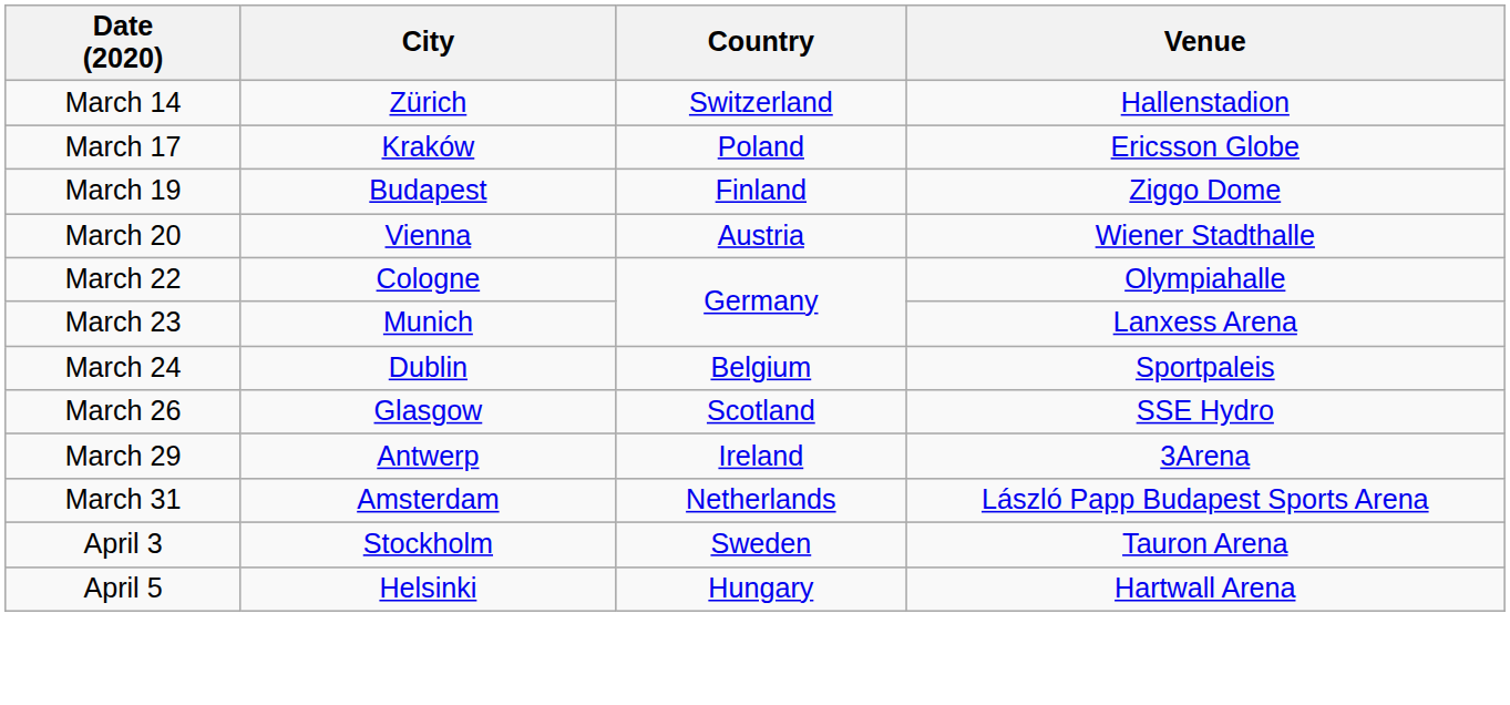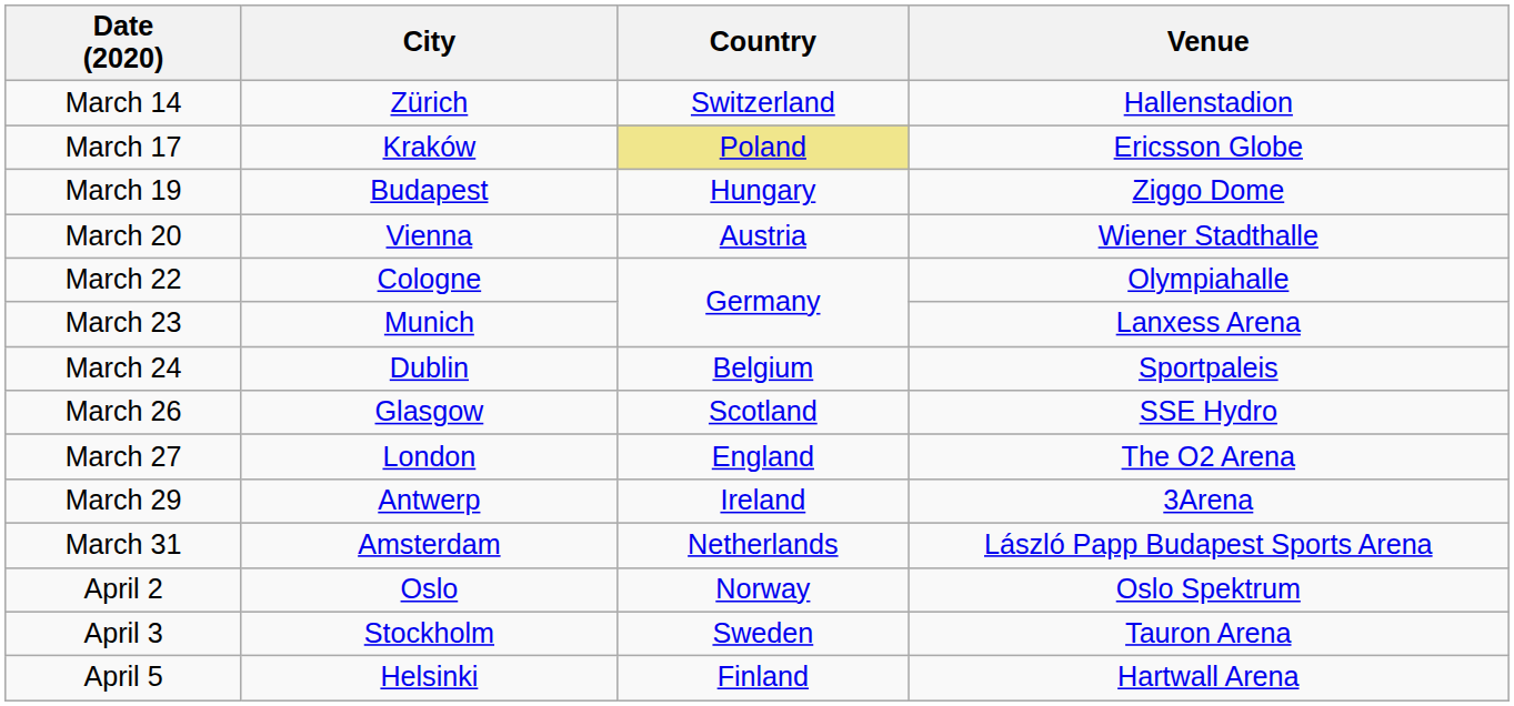 <table class="wikitable plainrowheaders" style="text-align:center;">
 <tr>
 <th scope="col" style="width:8em;">Date<br>(2020)</th>
 <th scope="col" style="width:13em;">City</th>
 <th scope="col" style="width:10em;">Country</th>
 <th scope="col" style="width:21em;">Venue</th>
 </tr>
 <tr>
 <td>March 14</td>
 <td><a href='#'>Zürich</a></td>
 <td><a href='#'>Switzerland</a></td>
 <td><a href='#'>Hallenstadion</a></td>
 </tr>
 <tr>
 <td>March 17</td>
 <td><a href='#'>Kraków</a></td>
-<td><a href='#'>Poland</a></td>
+<td style="background: khaki;"><a href='#'>Poland</a></td>
 <td><a href='#'>Ericsson Globe</a></td>
 </tr>
 <tr>
 <td>March 19</td>
 <td><a href='#'>Budapest</a></td>
-<td><a href='#'>Finland</a></td>
+<td><a href='#'>Hungary</a></td>
 <td><a href='#'>Ziggo Dome</a></td>
 </tr>
 <tr>
 <td>March 20</td>
 <td><a href='#'>Vienna</a></td>
 <td><a href='#'>Austria</a></td>
 <td><a href='#'>Wiener Stadthalle</a></td>
 </tr>
 <tr>
 <td>March 22</td>
 <td><a href='#'>Cologne</a></td>
 <td rowspan="2"><a href='#'>Germany</a></td>
 <td><a href='#'>Olympiahalle</a></td>
 </tr>
 <tr>
 <td>March 23</td>
 <td><a href='#'>Munich</a></td>
 <td><a href='#'>Lanxess Arena</a></td>
 </tr>
 <tr>
 <td>March 24</td>
 <td><a href='#'>Dublin</a></td>
 <td><a href='#'>Belgium</a></td>
 <td><a href='#'>Sportpaleis</a></td>
 </tr>
 <tr>
 <td>March 26</td>
 <td><a href='#'>Glasgow</a></td>
 <td><a href='#'>Scotland</a></td>
 <td><a href='#'>SSE Hydro</a></td>
 </tr>
 <tr>
+<td>March 27</td>
+<td><a href='#'>London</a></td>
+<td><a href='#'>England</a></td>
+<td><a href='#'>The O2 Arena</a></td>
+</tr>
+<tr>
 <td>March 29</td>
 <td><a href='#'>Antwerp</a></td>
 <td><a href='#'>Ireland</a></td>
 <td><a href='#'>3Arena</a></td>
 </tr>
 <tr>
 <td>March 31</td>
 <td><a href='#'>Amsterdam</a></td>
 <td><a href='#'>Netherlands</a></td>
 <td><a href='#'>László Papp Budapest Sports Arena</a></td>
 </tr>
 <tr>
+<td>April 2</td>
+<td><a href='#'>Oslo</a></td>
+<td><a href='#'>Norway</a></td>
+<td><a href='#'>Oslo Spektrum</a></td>
+</tr>
+<tr>
 <td>April 3</td>
 <td><a href='#'>Stockholm</a></td>
 <td><a href='#'>Sweden</a></td>
 <td><a href='#'>Tauron Arena</a></td>
 </tr>
 <tr>
 <td>April 5</td>
 <td><a href='#'>Helsinki</a></td>
-<td><a href='#'>Hungary</a></td>
+<td><a href='#'>Finland</a></td>
 <td><a href='#'>Hartwall Arena</a></td>
 </tr>
 </table>
